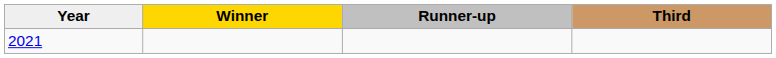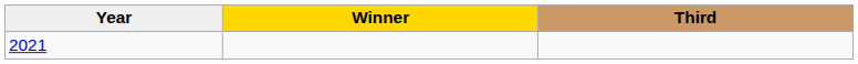 <table class="wikitable sortable" style="width:800px;">
 <tr>
 <th style="width:18%; background:#efefef;">Year</th>
 <th style="width:26%; background:gold">Winner</th>
-<th style="width:30%; background:silver">Runner-up</th>
 <th style="width:26%; background:#CC9966">Third</th>
 </tr>
 <tr>
 <td><a href='#'>2021</a></td>
 <td></td>
 <td></td>
-<td></td>
 </tr>
 </table>
